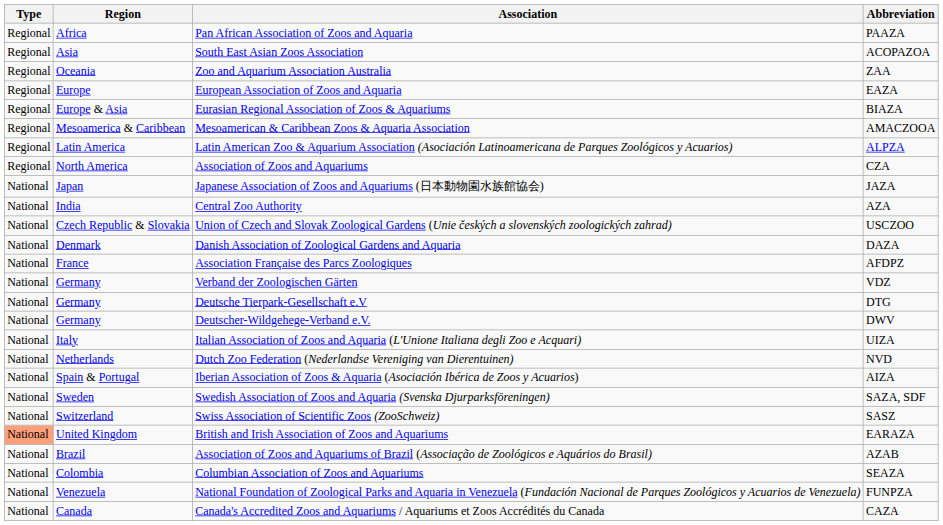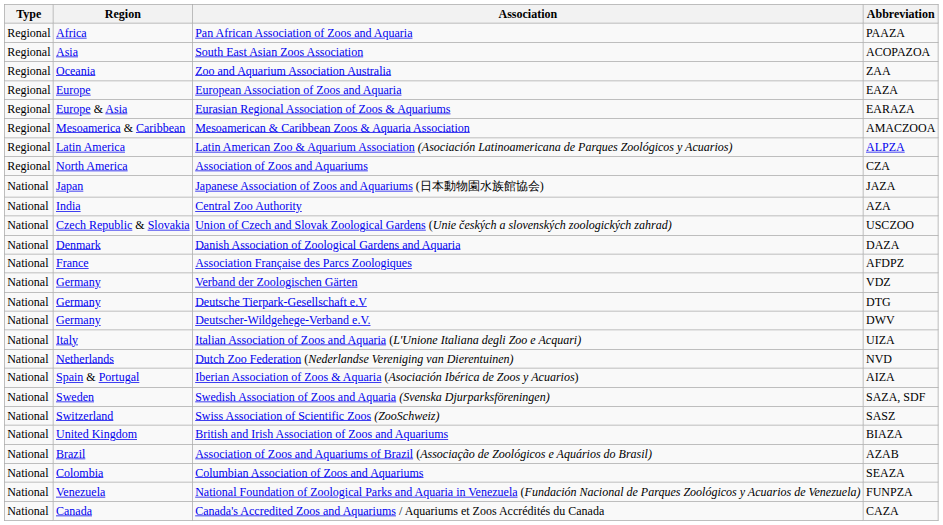 <table class="wikitable sortable">
 <tr>
 <th>Type</th>
 <th>Region</th>
 <th>Association</th>
 <th>Abbreviation</th>
 </tr>
 <tr>
 <td>Regional</td>
 <td><a href='#'>Africa</a></td>
 <td><a href='#'>Pan African Association of Zoos and Aquaria</a></td>
 <td>PAAZA</td>
 </tr>
 <tr>
 <td>Regional</td>
 <td><a href='#'>Asia</a></td>
 <td><a href='#'>South East Asian Zoos Association</a></td>
 <td>ACOPAZOA</td>
 </tr>
 <tr>
 <td>Regional</td>
 <td><a href='#'>Oceania</a></td>
 <td><a href='#'>Zoo and Aquarium Association Australia</a></td>
 <td>ZAA</td>
 </tr>
 <tr>
 <td>Regional</td>
 <td><a href='#'>Europe</a></td>
 <td><a href='#'>European Association of Zoos and Aquaria</a></td>
 <td>EAZA</td>
 </tr>
 <tr>
 <td>Regional</td>
 <td><a href='#'>Europe</a> & <a href='#'>Asia</a></td>
 <td><a href='#'>Eurasian Regional Association of Zoos & Aquariums</a></td>
-<td>BIAZA</td>
+<td>EARAZA</td>
 </tr>
 <tr>
 <td>Regional</td>
 <td><a href='#'>Mesoamerica</a> & <a href='#'>Caribbean</a></td>
 <td><a href='#'>Mesoamerican & Caribbean Zoos & Aquaria Association</a></td>
 <td>AMACZOOA</td>
 </tr>
 <tr>
 <td>Regional</td>
 <td><a href='#'>Latin America</a></td>
 <td><a href='#'>Latin American Zoo & Aquarium Association</a> <em>(Asociación Latinoamericana de Parques Zoológicos y Acuarios)</em></td>
 <td><a href='#'>ALPZA</a></td>
 </tr>
 <tr>
 <td>Regional</td>
 <td><a href='#'>North America</a></td>
 <td><a href='#'>Association of Zoos and Aquariums</a></td>
 <td>CZA</td>
 </tr>
 <tr>
 <td>National</td>
 <td><a href='#'>Japan</a></td>
 <td><a href='#'>Japanese Association of Zoos and Aquariums</a> (日本動物園水族館協会)</td>
 <td>JAZA</td>
 </tr>
 <tr>
 <td>National</td>
 <td><a href='#'>India</a></td>
 <td><a href='#'>Central Zoo Authority</a></td>
 <td>AZA</td>
 </tr>
 <tr>
 <td>National</td>
 <td><a href='#'>Czech Republic</a> & <a href='#'>Slovakia</a></td>
 <td><a href='#'>Union of Czech and Slovak Zoological Gardens</a> (<em>Unie českých a slovenských zoologických zahrad)</em></td>
 <td>USCZOO</td>
 </tr>
 <tr>
 <td>National</td>
 <td><a href='#'>Denmark</a></td>
 <td><a href='#'>Danish Association of Zoological Gardens and Aquaria</a></td>
 <td>DAZA</td>
 </tr>
 <tr>
 <td>National</td>
 <td><a href='#'>France</a></td>
 <td><a href='#'>Association Française des Parcs Zoologiques</a></td>
 <td>AFDPZ</td>
 </tr>
 <tr>
 <td>National</td>
 <td><a href='#'>Germany</a></td>
 <td><a href='#'>Verband der Zoologischen Gärten</a></td>
 <td>VDZ</td>
 </tr>
 <tr>
 <td>National</td>
 <td><a href='#'>Germany</a></td>
 <td><a href='#'>Deutsche Tierpark-Gesellschaft e.V</a></td>
 <td>DTG</td>
 </tr>
 <tr>
 <td>National</td>
 <td><a href='#'>Germany</a></td>
 <td><a href='#'>Deutscher-Wildgehege-Verband e.V.</a></td>
 <td>DWV</td>
 </tr>
 <tr>
 <td>National</td>
 <td><a href='#'>Italy</a></td>
 <td><a href='#'>Italian Association of Zoos and Aquaria</a> (<em>L'Unione Italiana degli Zoo e Acquari)</em></td>
 <td>UIZA</td>
 </tr>
 <tr>
 <td>National</td>
 <td><a href='#'>Netherlands</a></td>
 <td><a href='#'>Dutch Zoo Federation</a> (<em>Nederlandse Vereniging van Dierentuinen)</em></td>
 <td>NVD</td>
 </tr>
 <tr>
 <td>National</td>
 <td><a href='#'>Spain</a> & <a href='#'>Portugal</a></td>
 <td><a href='#'>Iberian Association of Zoos & Aquaria</a> (<em>Asociación Ibérica de Zoos y Acuarios</em>)</td>
 <td>AIZA</td>
 </tr>
 <tr>
 <td>National</td>
 <td><a href='#'>Sweden</a></td>
 <td><a href='#'>Swedish Association of Zoos and Aquaria</a> <em>(Svenska Djurparksföreningen)</em></td>
 <td>SAZA, SDF</td>
 </tr>
 <tr>
 <td>National</td>
 <td><a href='#'>Switzerland</a></td>
 <td><a href='#'>Swiss Association of Scientific Zoos</a> <em>(ZooSchweiz)</em></td>
 <td>SASZ</td>
 </tr>
 <tr>
-<td style="background: lightsalmon;">National</td>
+<td>National</td>
 <td><a href='#'>United Kingdom</a></td>
 <td><a href='#'>British and Irish Association of Zoos and Aquariums</a></td>
-<td>EARAZA</td>
+<td>BIAZA</td>
 </tr>
 <tr>
 <td>National</td>
 <td><a href='#'>Brazil</a></td>
 <td><a href='#'>Association of Zoos and Aquariums of Brazil</a> (<em>Associação de Zoológicos e Aquários do Brasil)</em></td>
 <td>AZAB</td>
 </tr>
 <tr>
 <td>National</td>
 <td><a href='#'>Colombia</a></td>
 <td><a href='#'>Columbian Association of Zoos and Aquariums</a></td>
 <td>SEAZA</td>
 </tr>
 <tr>
 <td>National</td>
 <td><a href='#'>Venezuela</a></td>
 <td><a href='#'>National Foundation of Zoological Parks and Aquaria in Venezuela</a> (<em>Fundación Nacional de Parques Zoológicos y Acuarios de Venezuela)</em></td>
 <td>FUNPZA</td>
 </tr>
 <tr>
 <td>National</td>
 <td><a href='#'>Canada</a></td>
 <td><a href='#'>Canada's Accredited Zoos and Aquariums</a> / Aquariums et Zoos Accrédités du Canada</td>
 <td>CAZA</td>
 </tr>
 </table>
